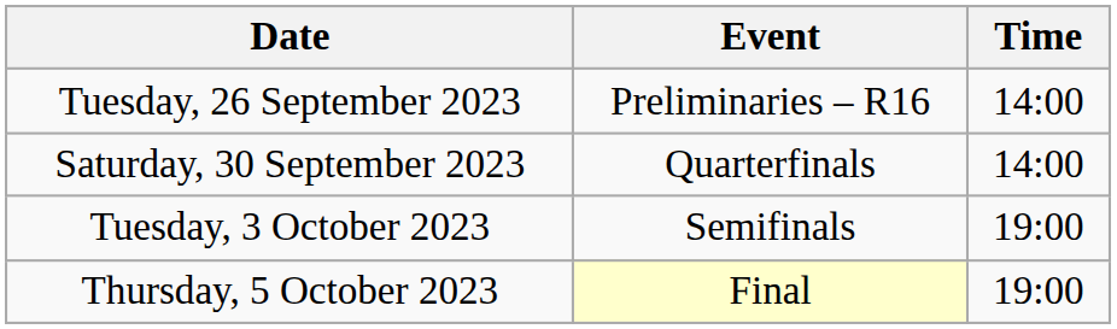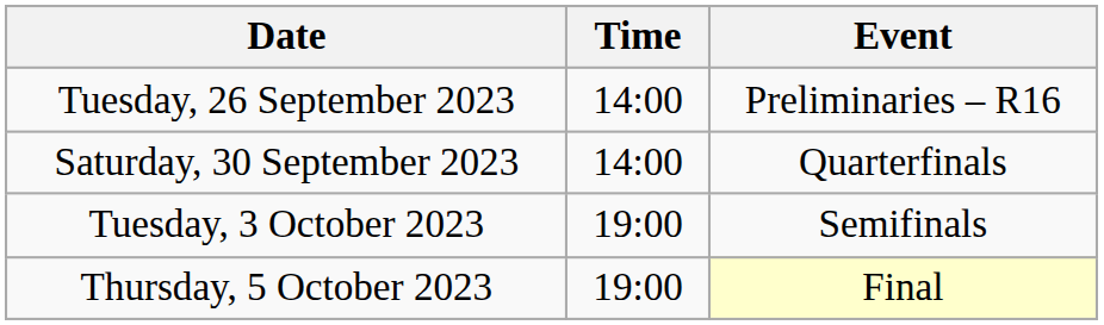 <table class="wikitable" style="text-align:center;">
 <tr>
 <th width=220>Date</th>
+<th width=50>Time</th>
 <th width=150>Event</th>
-<th width=50>Time</th>
 </tr>
 <tr>
 <td>Tuesday, 26 September 2023</td>
+<td>14:00</td>
 <td>Preliminaries – R16</td>
-<td>14:00</td>
 </tr>
 <tr>
 <td>Saturday, 30 September 2023</td>
+<td>14:00</td>
 <td>Quarterfinals</td>
-<td>14:00</td>
 </tr>
 <tr>
 <td>Tuesday, 3 October 2023</td>
+<td>19:00</td>
 <td>Semifinals</td>
-<td>19:00</td>
 </tr>
 <tr>
 <td>Thursday, 5 October 2023</td>
+<td>19:00</td>
 <td bgcolor=ffffcc>Final</td>
-<td>19:00</td>
 </tr>
 </table>
